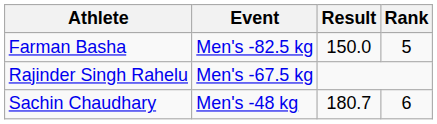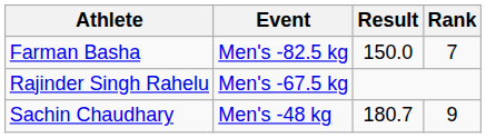 <table class="wikitable">
 <tr>
 <th>Athlete</th>
 <th>Event</th>
 <th>Result</th>
 <th>Rank</th>
 </tr>
 <tr align=center>
 <td align=left><a href='#'>Farman Basha</a></td>
 <td align=left><a href='#'>Men's -82.5 kg</a></td>
 <td>150.0</td>
-<td>5</td>
+<td>7</td>
 </tr>
 <tr align=center>
 <td align=left><a href='#'>Rajinder Singh Rahelu</a></td>
 <td align=left><a href='#'>Men's -67.5 kg</a></td>
 <td colspan=2></td>
 </tr>
 <tr align=center>
 <td align=left><a href='#'>Sachin Chaudhary</a></td>
 <td align=left><a href='#'>Men's -48 kg</a></td>
 <td>180.7</td>
-<td>6</td>
+<td>9</td>
 </tr>
 </table>
